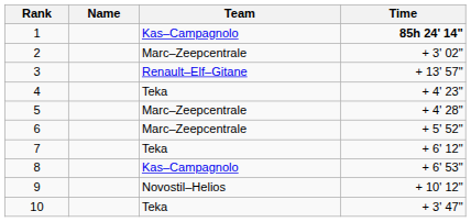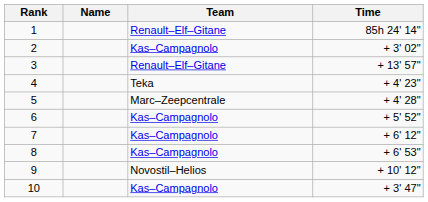 <table class="wikitable" style="width:38em;margin-bottom:0;">
 <tr>
 <th>Rank</th>
 <th>Name</th>
 <th>Team</th>
 <th>Time</th>
 </tr>
 <tr>
 <td style="text-align:center;">1</td>
 <td></td>
-<td><a href='#'>Kas–Campagnolo</a></td>
-<td align="right"><strong>85h 24' 14"</strong></td>
+<td><a href='#'>Renault–Elf–Gitane</a></td>
+<td align="right">85h 24' 14"</td>
 </tr>
 <tr>
 <td style="text-align:center;">2</td>
 <td></td>
-<td>Marc–Zeepcentrale</td>
+<td><a href='#'>Kas–Campagnolo</a></td>
 <td align="right">+ 3' 02"</td>
 </tr>
 <tr>
 <td style="text-align:center;">3</td>
 <td></td>
 <td><a href='#'>Renault–Elf–Gitane</a></td>
 <td align="right">+ 13' 57"</td>
 </tr>
 <tr>
 <td style="text-align:center;">4</td>
 <td></td>
 <td>Teka</td>
 <td align="right">+ 4' 23"</td>
 </tr>
 <tr>
 <td style="text-align:center;">5</td>
 <td></td>
 <td>Marc–Zeepcentrale</td>
 <td align="right">+ 4' 28"</td>
 </tr>
 <tr>
 <td style="text-align:center;">6</td>
 <td></td>
-<td>Marc–Zeepcentrale</td>
+<td><a href='#'>Kas–Campagnolo</a></td>
 <td align="right">+ 5' 52"</td>
 </tr>
 <tr>
 <td style="text-align:center;">7</td>
 <td></td>
-<td>Teka</td>
+<td><a href='#'>Kas–Campagnolo</a></td>
 <td align="right">+ 6' 12"</td>
 </tr>
 <tr>
 <td style="text-align:center;">8</td>
 <td></td>
 <td><a href='#'>Kas–Campagnolo</a></td>
 <td align="right">+ 6' 53"</td>
 </tr>
 <tr>
 <td style="text-align:center;">9</td>
 <td></td>
 <td>Novostil–Helios</td>
 <td align="right">+ 10' 12"</td>
 </tr>
 <tr>
 <td style="text-align:center;">10</td>
 <td></td>
-<td>Teka</td>
+<td><a href='#'>Kas–Campagnolo</a></td>
 <td align="right">+ 3' 47"</td>
 </tr>
 </table>
